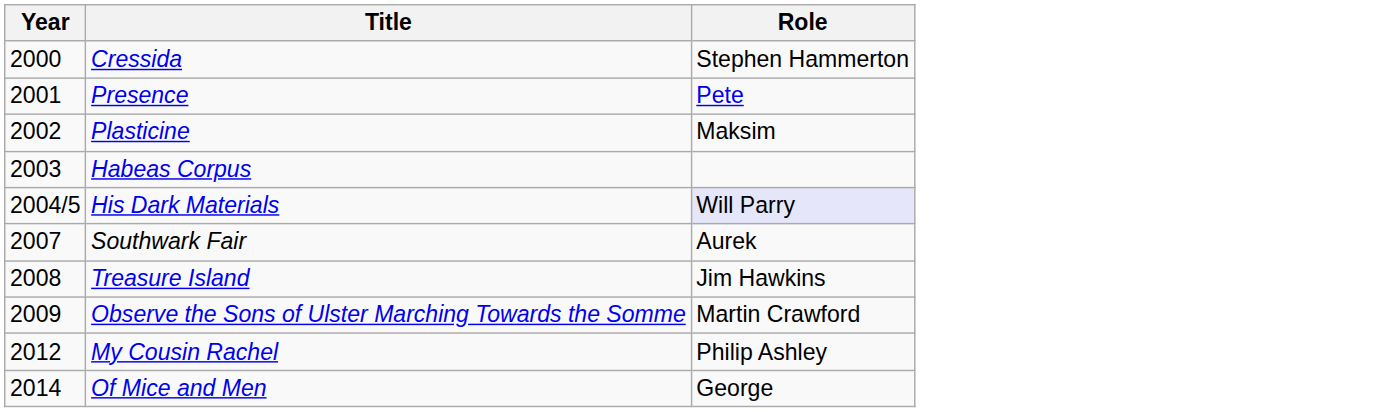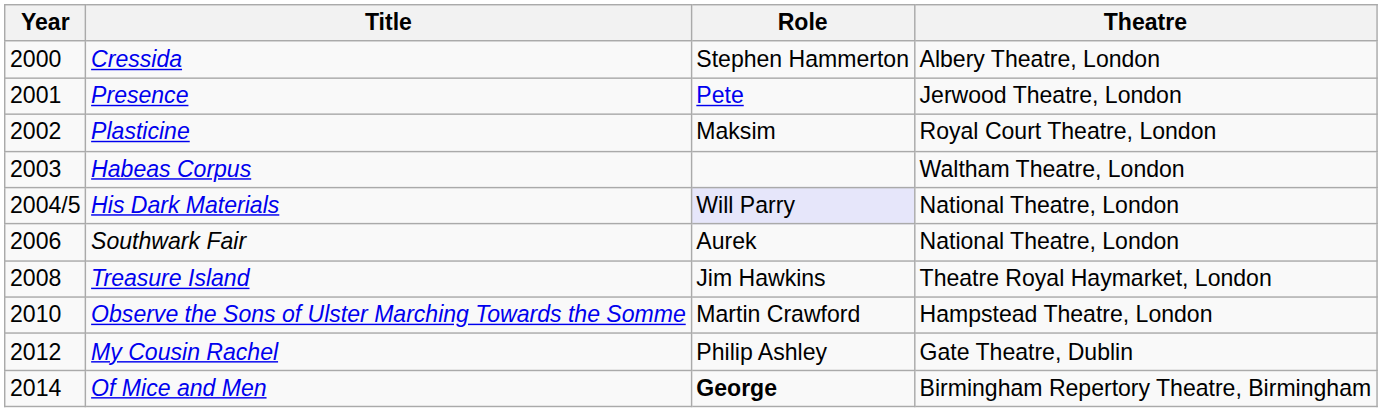 <table class="wikitable">
 <tr>
 <th>Year</th>
 <th>Title</th>
 <th>Role</th>
+<th>Theatre</th>
 </tr>
 <tr>
 <td>2000</td>
 <td><em><a href='#'>Cressida</a></em></td>
 <td>Stephen Hammerton</td>
+<td>Albery Theatre, London</td>
 </tr>
 <tr>
 <td>2001</td>
 <td><em><a href='#'>Presence</a></em></td>
 <td><a href='#'>Pete</a></td>
+<td>Jerwood Theatre, London</td>
 </tr>
 <tr>
 <td>2002</td>
 <td><em><a href='#'>Plasticine</a></em></td>
 <td>Maksim</td>
+<td>Royal Court Theatre, London</td>
 </tr>
 <tr>
 <td>2003</td>
 <td><em><a href='#'>Habeas Corpus</a></em></td>
 <td></td>
+<td>Waltham Theatre, London</td>
 </tr>
 <tr>
 <td>2004/5</td>
 <td><em><a href='#'>His Dark Materials</a></em></td>
 <td style="background: lavender;">Will Parry</td>
+<td>National Theatre, London</td>
 </tr>
 <tr>
-<td>2007</td>
+<td>2006</td>
 <td><em>Southwark Fair</em></td>
 <td>Aurek</td>
+<td>National Theatre, London</td>
 </tr>
 <tr>
 <td>2008</td>
 <td><em><a href='#'>Treasure Island</a></em></td>
 <td>Jim Hawkins</td>
+<td>Theatre Royal Haymarket, London</td>
 </tr>
 <tr>
-<td>2009</td>
+<td>2010</td>
 <td><em><a href='#'>Observe the Sons of Ulster Marching Towards the Somme</a></em></td>
 <td>Martin Crawford</td>
+<td>Hampstead Theatre, London</td>
 </tr>
 <tr>
 <td>2012</td>
 <td><em><a href='#'>My Cousin Rachel</a></em></td>
 <td>Philip Ashley</td>
+<td>Gate Theatre, Dublin</td>
 </tr>
 <tr>
 <td>2014</td>
 <td><em><a href='#'>Of Mice and Men</a></em></td>
-<td>George</td>
+<td><strong>George</strong></td>
+<td>Birmingham Repertory Theatre, Birmingham</td>
 </tr>
 </table>
